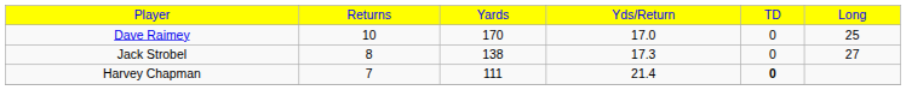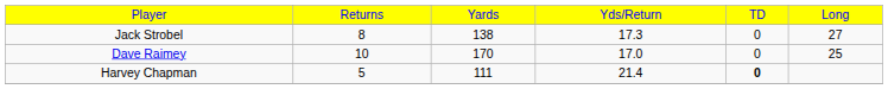 <table class="wikitable" width="90%">
 <tr align="center"  style="background:yellow;color:blue;">
 <td>Player</td>
 <td>Returns</td>
 <td>Yards</td>
 <td>Yds/Return</td>
 <td>TD</td>
 <td>Long</td>
 </tr>
 <tr align="center" bgcolor="">
+<td>Jack Strobel</td>
+<td>8</td>
+<td>138</td>
+<td>17.3</td>
+<td>0</td>
+<td>27</td>
+</tr>
+<tr align="center" bgcolor="">
 <td><a href='#'>Dave Raimey</a></td>
 <td>10</td>
 <td>170</td>
 <td>17.0</td>
 <td>0</td>
 <td>25</td>
 </tr>
 <tr align="center" bgcolor="">
-<td>Jack Strobel</td>
-<td>8</td>
-<td>138</td>
-<td>17.3</td>
-<td>0</td>
-<td>27</td>
-</tr>
-<tr align="center" bgcolor="">
 <td>Harvey Chapman</td>
-<td>7</td>
+<td>5</td>
 <td>111</td>
 <td>21.4</td>
 <td><strong>0</strong></td>
 <td></td>
 </tr>
 <tr>
 </tr>
 </table>
